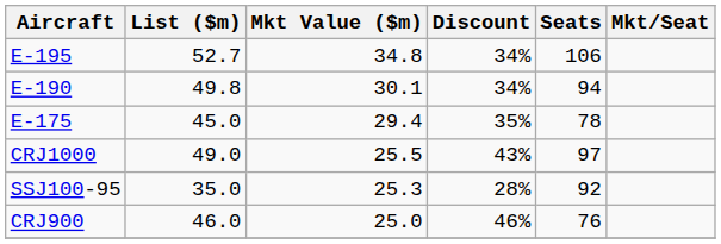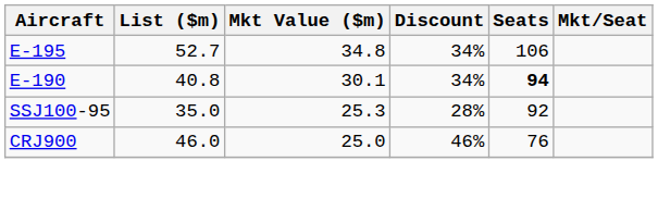 <table class="wikitable sortable" style="text-align:right;">
 <tr>
 <th>Aircraft</th>
 <th>List ($m)</th>
 <th>Mkt Value ($m)</th>
 <th>Discount</th>
 <th>Seats</th>
 <th>Mkt/Seat</th>
 </tr>
 <tr>
 <td style="text-align:left;"><a href='#'>E-195</a></td>
 <td>52.7</td>
 <td>34.8</td>
 <td>34%</td>
 <td>106</td>
 <td></td>
 </tr>
 <tr>
 <td style="text-align:left;"><a href='#'>E-190</a></td>
-<td>49.8</td>
+<td>40.8</td>
 <td>30.1</td>
 <td>34%</td>
-<td>94</td>
-<td></td>
-</tr>
-<tr>
-<td style="text-align:left;"><a href='#'>E-175</a></td>
-<td>45.0</td>
-<td>29.4</td>
-<td>35%</td>
-<td>78</td>
-<td></td>
-</tr>
-<tr>
-<td style="text-align:left;"><a href='#'>CRJ1000</a></td>
-<td>49.0</td>
-<td>25.5</td>
-<td>43%</td>
-<td>97</td>
+<td><strong>94</strong></td>
 <td></td>
 </tr>
 <tr>
 <td style="text-align:left;"><a href='#'>SSJ100</a>-95</td>
 <td>35.0</td>
 <td>25.3</td>
 <td>28%</td>
 <td>92</td>
 <td></td>
 </tr>
 <tr>
 <td style="text-align:left;"><a href='#'>CRJ900</a></td>
 <td>46.0</td>
 <td>25.0</td>
 <td>46%</td>
 <td>76</td>
 <td></td>
 </tr>
 <tr>
 </tr>
 </table>
